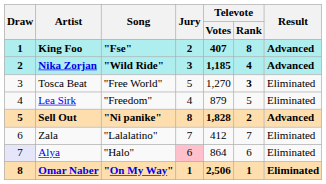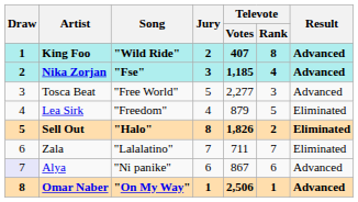 <table class="sortable wikitable" style="margin: 1em auto 1em auto; text-align:center">
 <tr>
 <th rowspan="2">Draw</th>
 <th rowspan="2">Artist</th>
 <th rowspan="2">Song</th>
 <th rowspan="2">Jury</th>
 <th colspan="2">Televote</th>
 <th rowspan="2">Result</th>
 </tr>
 <tr>
 <th>Votes</th>
 <th>Rank</th>
 </tr>
 <tr style="font-weight:bold; background:paleturquoise;">
 <td>1</td>
 <td align="left">King Foo</td>
-<td align="left">"Fse"</td>
+<td align="left">"Wild Ride"</td>
 <td>2</td>
 <td>407</td>
 <td>8</td>
 <td align="left">Advanced</td>
 </tr>
 <tr style="font-weight:bold; background:paleturquoise;">
 <td>2</td>
 <td align="left"><a href='#'>Nika Zorjan</a></td>
-<td align="left">"Wild Ride"</td>
+<td align="left">"Fse"</td>
 <td>3</td>
 <td>1,185</td>
 <td>4</td>
 <td align="left">Advanced</td>
 </tr>
 <tr>
 <td>3</td>
 <td align="left">Tosca Beat</td>
 <td align="left">"Free World"</td>
 <td>5</td>
-<td>1,270</td>
-<td><strong>3</strong></td>
-<td align="left">Eliminated</td>
+<td>2,277</td>
+<td>3</td>
+<td align="left">Advanced</td>
 </tr>
 <tr>
 <td>4</td>
 <td align="left"><a href='#'>Lea Sirk</a></td>
 <td align="left">"Freedom"</td>
 <td>4</td>
 <td>879</td>
 <td>5</td>
 <td align="left">Eliminated</td>
 </tr>
 <tr style="font-weight:bold; background:navajowhite;">
 <td>5</td>
 <td align="left">Sell Out</td>
-<td align="left">"Ni panike"</td>
+<td align="left">"Halo"</td>
 <td>8</td>
-<td>1,828</td>
+<td>1,826</td>
 <td>2</td>
-<td align="left">Advanced</td>
+<td align="left">Eliminated</td>
 </tr>
 <tr>
 <td>6</td>
 <td align="left">Zala</td>
 <td align="left">"Lalalatino"</td>
 <td>7</td>
-<td>412</td>
+<td>711</td>
 <td>7</td>
 <td align="left">Eliminated</td>
 </tr>
 <tr>
 <td style="background: lavender;">7</td>
 <td align="left"><a href='#'>Alya</a></td>
-<td align="left">"Halo"</td>
-<td style="background: pink;">6</td>
-<td>864</td>
+<td align="left">"Ni panike"</td>
 <td>6</td>
-<td align="left">Eliminated</td>
+<td>867</td>
+<td>6</td>
+<td align="left">Advanced</td>
 </tr>
 <tr style="font-weight:bold; background:navajowhite;">
 <td>8</td>
 <td align="left"><a href='#'>Omar Naber</a></td>
 <td align="left">"<a href='#'>On My Way</a>"</td>
 <td>1</td>
 <td>2,506</td>
 <td>1</td>
-<td align="left">Eliminated</td>
+<td align="left">Advanced</td>
 </tr>
 </table>
